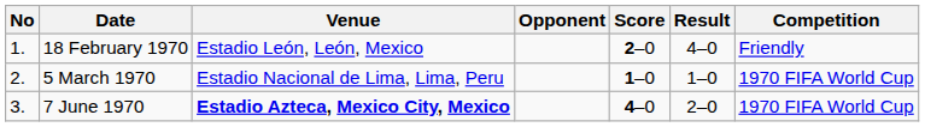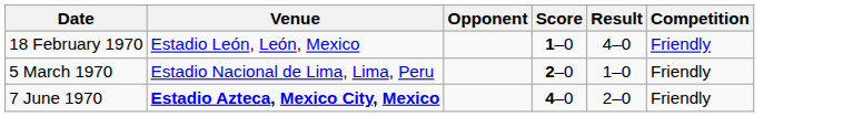 <table class="wikitable" style="font-size:85%;">
 <tr>
-<th>No</th>
 <th>Date</th>
 <th>Venue</th>
 <th>Opponent</th>
 <th>Score</th>
 <th>Result</th>
 <th>Competition</th>
 </tr>
 <tr>
-<td>1.</td>
 <td>18 February 1970</td>
 <td><a href='#'>Estadio León</a>, <a href='#'>León</a>, <a href='#'>Mexico</a></td>
 <td></td>
-<td align=center><strong>2</strong>–0</td>
+<td align=center><strong>1</strong>–0</td>
 <td align=center>4–0</td>
 <td><a href='#'>Friendly</a></td>
 </tr>
 <tr>
-<td>2.</td>
 <td>5 March 1970</td>
 <td><a href='#'>Estadio Nacional de Lima</a>, <a href='#'>Lima</a>, <a href='#'>Peru</a></td>
 <td></td>
-<td align=center><strong>1</strong>–0</td>
+<td align=center><strong>2</strong>–0</td>
 <td align=center>1–0</td>
-<td><a href='#'>1970 FIFA World Cup</a></td>
+<td>Friendly</td>
 </tr>
 <tr>
-<td>3.</td>
 <td>7 June 1970</td>
 <td><strong><a href='#'>Estadio Azteca</a>, <a href='#'>Mexico City</a>, <a href='#'>Mexico</a></strong></td>
 <td></td>
 <td align=center><strong>4</strong>–0</td>
 <td align=center>2–0</td>
-<td><a href='#'>1970 FIFA World Cup</a></td>
+<td>Friendly</td>
 </tr>
 </table>
